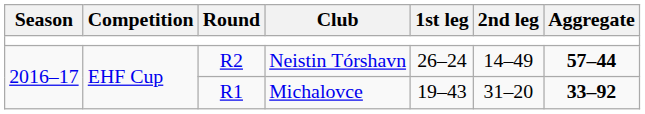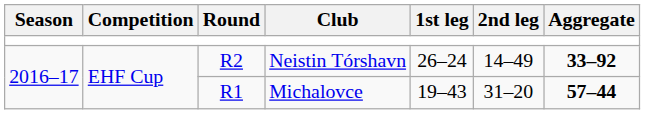 <table class="wikitable">
 <tr>
 <th>Season</th>
 <th>Competition</th>
 <th>Round</th>
 <th>Club</th>
 <th>1st leg</th>
 <th>2nd leg</th>
 <th>Aggregate</th>
 </tr>
 <tr>
 <td colspan="7" bgcolor=white></td>
 </tr>
 <tr>
 <td rowspan="2"><a href='#'>2016–17</a></td>
 <td rowspan="2"><a href='#'>EHF Cup</a></td>
 <td style="text-align:center;"><a href='#'>R2</a></td>
 <td> <a href='#'>Neistin Tórshavn</a></td>
 <td style="text-align:center;">26–24</td>
 <td style="text-align:center;">14–49</td>
-<td style="text-align:center;"><strong>57–44</strong></td>
+<td style="text-align:center;"><strong>33–92</strong></td>
 </tr>
 <tr>
 <td style="text-align:center;"><a href='#'>R1</a></td>
 <td> <a href='#'>Michalovce</a></td>
 <td style="text-align:center;">19–43</td>
 <td style="text-align:center;">31–20</td>
-<td style="text-align:center;"><strong>33–92</strong></td>
+<td style="text-align:center;"><strong>57–44</strong></td>
 </tr>
 </table>
